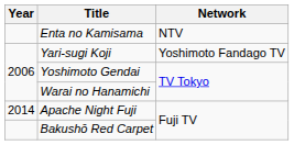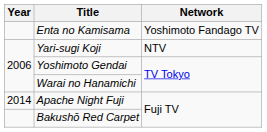 <table class="wikitable">
 <tr>
 <th>Year</th>
 <th>Title</th>
 <th>Network</th>
 </tr>
 <tr>
 <td></td>
 <td><em>Enta no Kamisama</em></td>
-<td>NTV</td>
+<td>Yoshimoto Fandago TV</td>
 </tr>
 <tr>
 <td rowspan="3">2006</td>
 <td><em>Yari-sugi Koji</em></td>
-<td>Yoshimoto Fandago TV</td>
+<td>NTV</td>
 </tr>
 <tr>
 <td><em>Yoshimoto Gendai</em></td>
 <td rowspan="2"><a href='#'>TV Tokyo</a></td>
 </tr>
 <tr>
 <td><em>Warai no Hanamichi</em></td>
 </tr>
 <tr>
 <td>2014</td>
 <td><em>Apache Night Fuji</em></td>
 <td rowspan="2">Fuji TV</td>
 </tr>
 <tr>
 <td></td>
 <td><em>Bakushō Red Carpet</em></td>
 </tr>
 </table>
